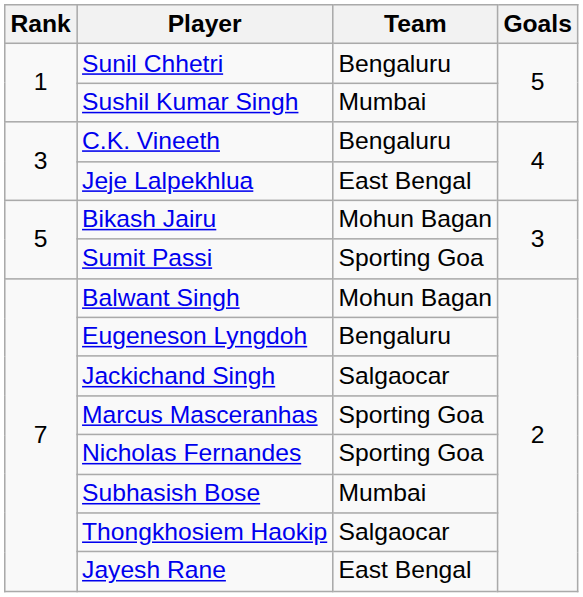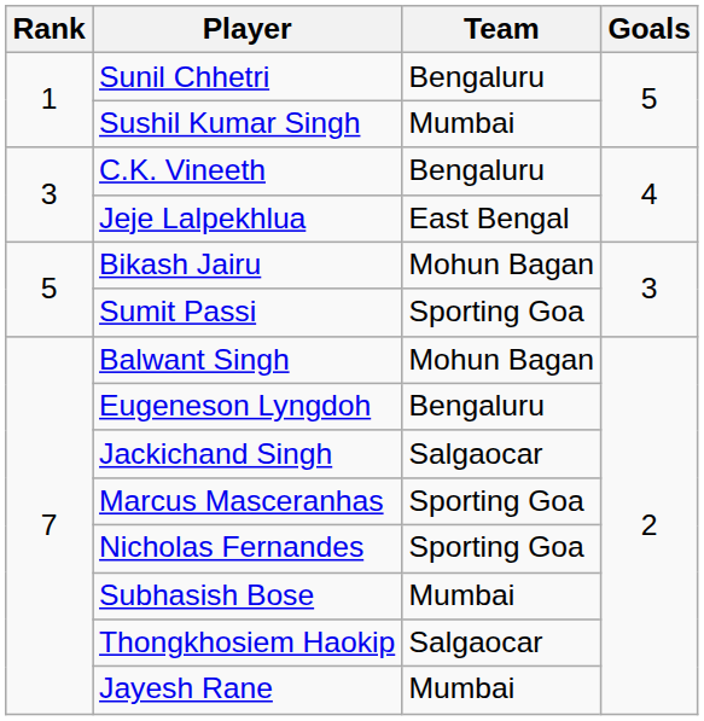 <table class="wikitable sortable" style="text-align:center">
 <tr>
 <th>Rank</th>
 <th>Player</th>
 <th>Team</th>
 <th>Goals</th>
 </tr>
 <tr>
 <td rowspan=2>1</td>
 <td align="left"> <a href='#'>Sunil Chhetri</a></td>
 <td align="left">Bengaluru</td>
 <td rowspan=2>5</td>
 </tr>
 <tr>
 <td align="left"> <a href='#'>Sushil Kumar Singh</a></td>
 <td align="left">Mumbai</td>
 </tr>
 <tr>
 <td rowspan=2>3</td>
 <td align="left"> <a href='#'>C.K. Vineeth</a></td>
 <td align="left">Bengaluru</td>
 <td rowspan=2>4</td>
 </tr>
 <tr>
 <td align="left"> <a href='#'>Jeje Lalpekhlua</a></td>
 <td align="left">East Bengal</td>
 </tr>
 <tr>
 <td rowspan=2>5</td>
 <td align="left"> <a href='#'>Bikash Jairu</a></td>
 <td align="left">Mohun Bagan</td>
 <td rowspan=2>3</td>
 </tr>
 <tr>
 <td align="left"> <a href='#'>Sumit Passi</a></td>
 <td align="left">Sporting Goa</td>
 </tr>
 <tr>
 <td rowspan=8>7</td>
 <td align="left"> <a href='#'>Balwant Singh</a></td>
 <td align="left">Mohun Bagan</td>
 <td rowspan=8>2</td>
 </tr>
 <tr>
 <td align="left"> <a href='#'>Eugeneson Lyngdoh</a></td>
 <td align="left">Bengaluru</td>
 </tr>
 <tr>
 <td align="left"> <a href='#'>Jackichand Singh</a></td>
 <td align="left">Salgaocar</td>
 </tr>
 <tr>
 <td align="left"> <a href='#'>Marcus Masceranhas</a></td>
 <td align="left">Sporting Goa</td>
 </tr>
 <tr>
 <td align="left"> <a href='#'>Nicholas Fernandes</a></td>
 <td align="left">Sporting Goa</td>
 </tr>
 <tr>
 <td align="left"> <a href='#'>Subhasish Bose</a></td>
 <td align="left">Mumbai</td>
 </tr>
 <tr>
 <td align="left"> <a href='#'>Thongkhosiem Haokip</a></td>
 <td align="left">Salgaocar</td>
 </tr>
 <tr>
 <td align="left"> <a href='#'>Jayesh Rane</a></td>
-<td align="left">East Bengal</td>
+<td align="left">Mumbai</td>
 </tr>
 </table>
